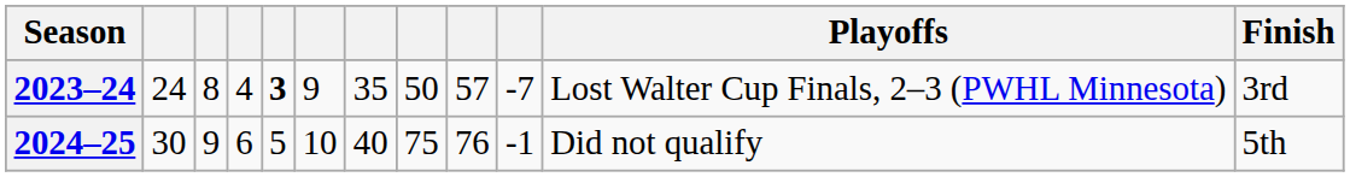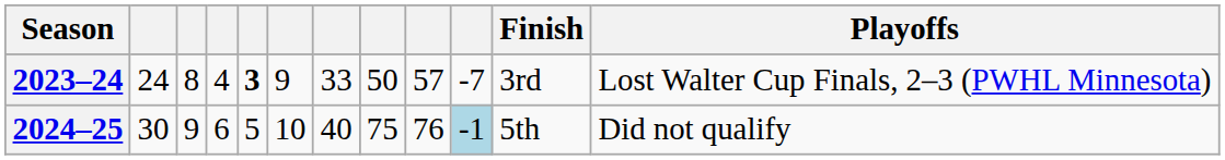 <table class="wikitable">
 <tr>
 <th scope="col">Season</th>
 <th scope="col"></th>
 <th scope="col"></th>
 <th scope="col"></th>
 <th scope="col"></th>
 <th scope="col"></th>
 <th scope="col"></th>
 <th scope="col"></th>
 <th scope="col"></th>
 <th scope="col"></th>
+<th scope="col">Finish</th>
 <th scope="col">Playoffs</th>
-<th scope="col">Finish</th>
 </tr>
 <tr>
 <th scope="row"><a href='#'>2023–24</a></th>
 <td>24</td>
 <td>8</td>
 <td>4</td>
 <td><strong>3</strong></td>
 <td>9</td>
-<td>35</td>
+<td>33</td>
 <td>50</td>
 <td>57</td>
 <td>-7</td>
+<td>3rd</td>
 <td>Lost Walter Cup Finals, 2–3 (<a href='#'>PWHL Minnesota</a>)</td>
-<td>3rd</td>
 </tr>
 <tr>
 <th scope="row"><a href='#'>2024–25</a></th>
 <td>30</td>
 <td>9</td>
 <td>6</td>
 <td>5</td>
 <td>10</td>
 <td>40</td>
 <td>75</td>
 <td>76</td>
-<td>-1</td>
+<td style="background: lightblue;">-1</td>
+<td>5th</td>
 <td>Did not qualify</td>
-<td>5th</td>
 </tr>
 </table>
